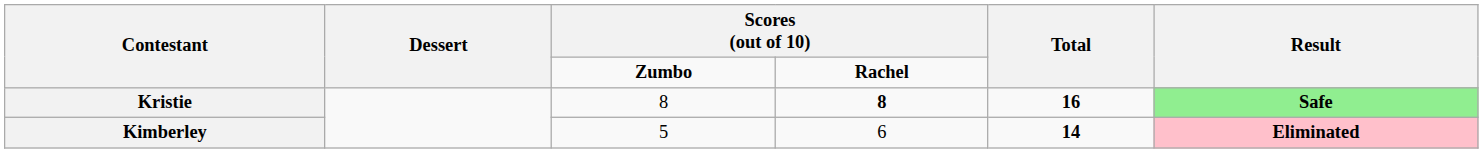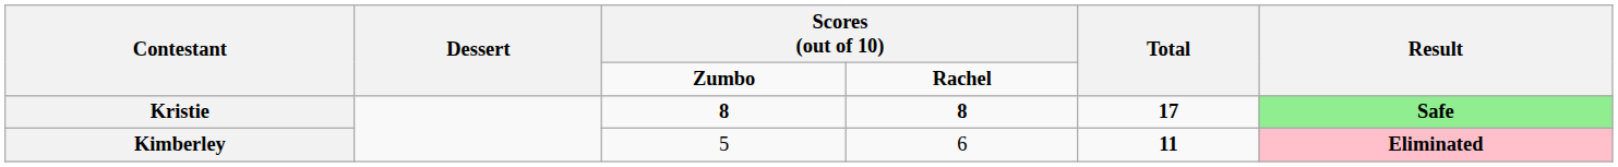 <table class="wikitable plainrowheaders" style="text-align:center; font-size:90%; width:80em;">
 <tr>
 <th rowspan="2">Contestant</th>
 <th rowspan="2">Dessert</th>
 <th colspan="2">Scores<br>(out of 10)</th>
 <th rowspan="2">Total<br></th>
 <th rowspan="2">Result</th>
 </tr>
 <tr>
 <td><strong>Zumbo</strong></td>
 <td><strong>Rachel</strong></td>
 </tr>
 <tr>
 <th>Kristie</th>
 <td rowspan="2"></td>
-<td>8</td>
 <td><strong>8</strong></td>
-<td><strong>16</strong></td>
+<td><strong>8</strong></td>
+<td><strong>17</strong></td>
 <td style="background:lightgreen;"><strong>Safe</strong></td>
 </tr>
 <tr>
 <th>Kimberley</th>
 <td>5</td>
 <td>6</td>
-<td><strong>14</strong></td>
+<td><strong>11</strong></td>
 <td style="background:pink;"><strong>Eliminated</strong></td>
 </tr>
 </table>
